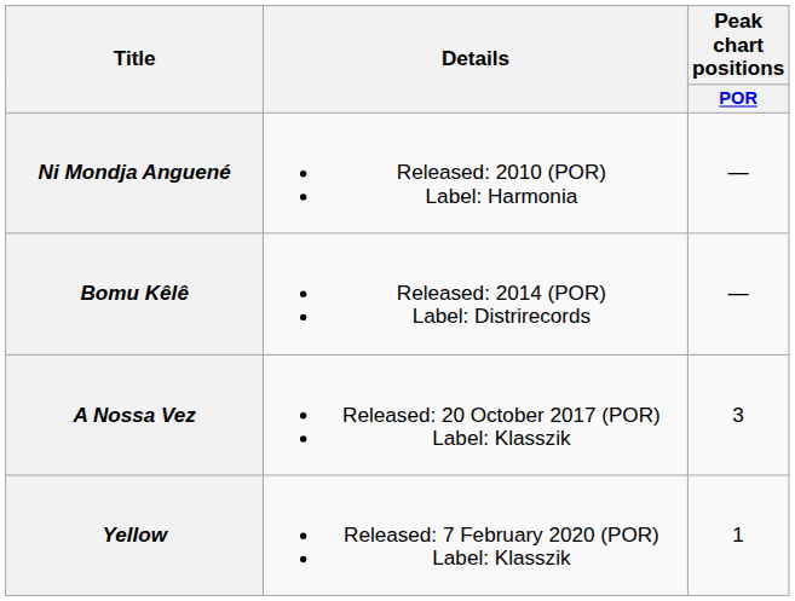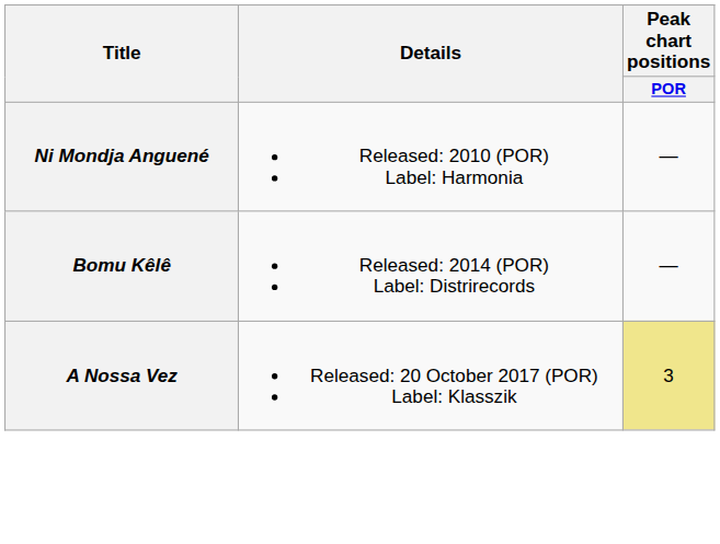 <table class="wikitable plainrowheaders" style="text-align:center;">
 <tr>
 <th rowspan="2" scope="col" style="width:12em;">Title</th>
 <th rowspan="2" scope="col" style="width:20em;">Details</th>
 <th colspan="1" scope="col">Peak chart positions</th>
 </tr>
 <tr>
 <th scope="col" style="width:3em;font-size:85%;"><a href='#'>POR</a><br></th>
 </tr>
 <tr>
 <th scope="row"><em>Ni Mondja Anguené</em></th>
 <td><br><ul><li>Released: 2010 <span>(POR)</span></li><li>Label: Harmonia</li></ul></td>
 <td>—</td>
 </tr>
 <tr>
 <th scope="row"><em>Bomu Kêlê</em></th>
 <td><br><ul><li>Released: 2014 <span>(POR)</span></li><li>Label: Distrirecords</li></ul></td>
 <td>—</td>
 </tr>
 <tr>
 <th scope="row"><em>A Nossa Vez</em></th>
 <td><br><ul><li>Released: 20 October 2017 <span>(POR)</span></li><li>Label: Klasszik</li></ul></td>
-<td>3</td>
-</tr>
-<tr>
-<th scope="row"><em>Yellow</em></th>
-<td><br><ul><li>Released: 7 February 2020 <span>(POR)</span></li><li>Label: Klasszik</li></ul></td>
-<td>1</td>
+<td style="background: khaki;">3</td>
 </tr>
 </table>
